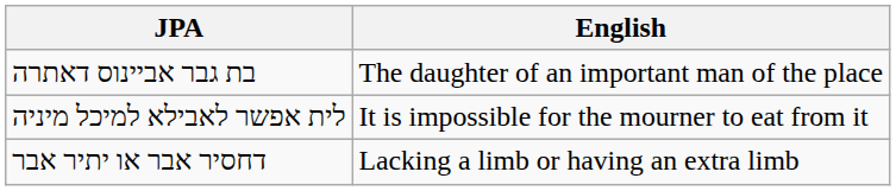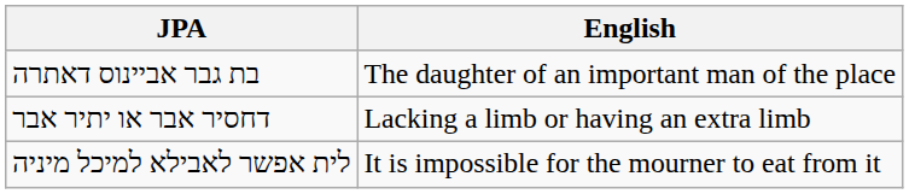 <table class="wikitable">
 <tr>
 <th>JPA</th>
 <th>English</th>
 </tr>
 <tr>
 <td>בת גבר אביינוס דאתרה</td>
 <td>The daughter of an important man of the place</td>
 </tr>
 <tr>
+<td>דחסיר אבר או יתיר אבר</td>
+<td>Lacking a limb or having an extra limb</td>
+</tr>
+<tr>
 <td>לית אפשר לאבילא למיכל מיניה</td>
 <td>It is impossible for the mourner to eat from it</td>
 </tr>
-<tr>
-<td>דחסיר אבר או יתיר אבר</td>
-<td>Lacking a limb or having an extra limb</td>
-</tr>
 </table>
